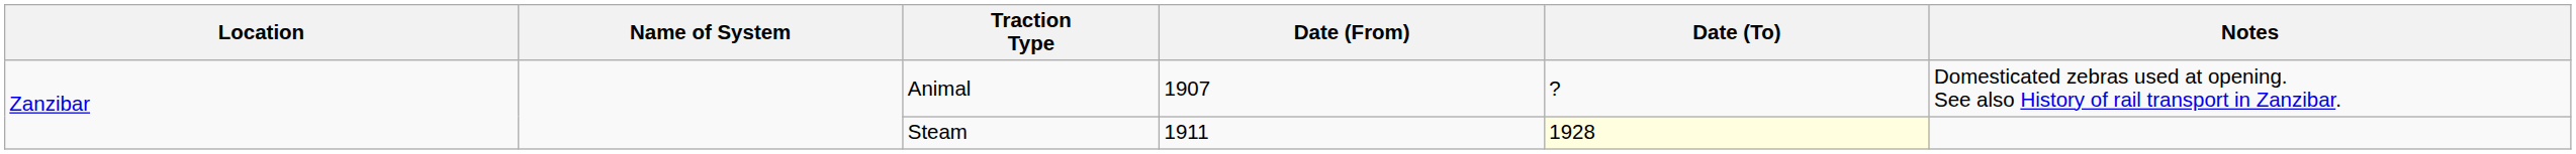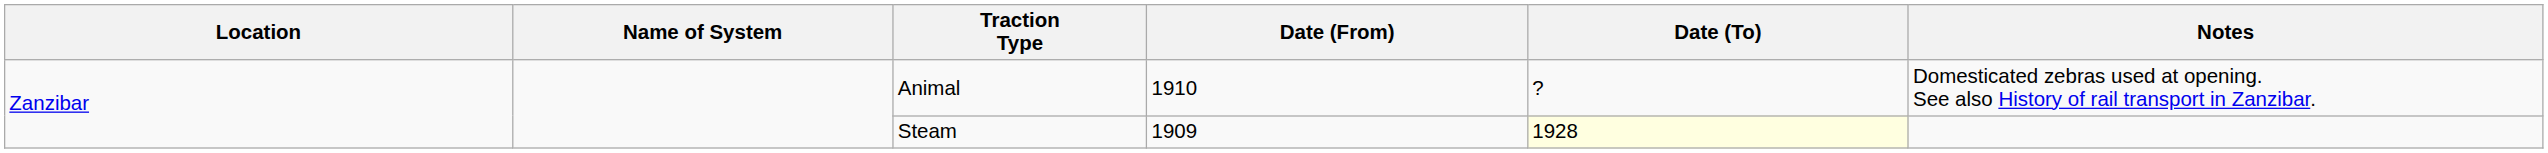 <table class="wikitable" style="width:100%;">
 <tr>
 <th style="width:20%;">Location</th>
 <th style="width:15%;">Name of System</th>
 <th style="width:10%;">Traction<br>Type</th>
 <th style="width:15%;">Date (From)</th>
 <th style="width:15%;">Date (To)</th>
 <th style="width:25%;">Notes</th>
 </tr>
 <tr>
 <td rowspan="2"><a href='#'>Zanzibar</a></td>
 <td rowspan="2"> </td>
 <td>Animal</td>
-<td>1907</td>
+<td>1910</td>
 <td>?</td>
 <td>Domesticated zebras used at opening.<br>See also <a href='#'>History of rail transport in Zanzibar</a>.</td>
 </tr>
 <tr>
 <td>Steam</td>
-<td>1911</td>
+<td>1909</td>
 <td style="background: lightyellow;">1928</td>
 <td> </td>
 </tr>
 </table>
